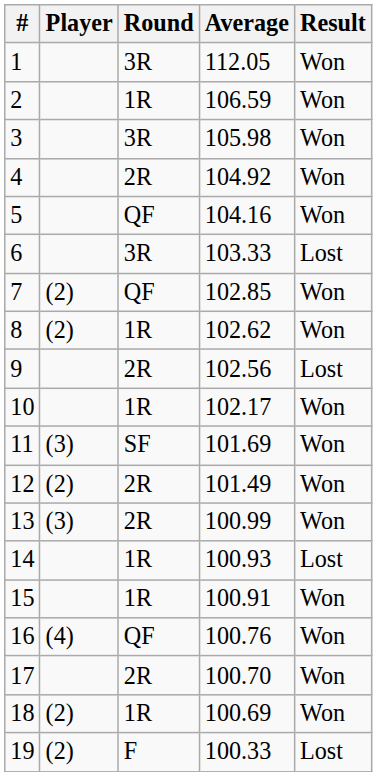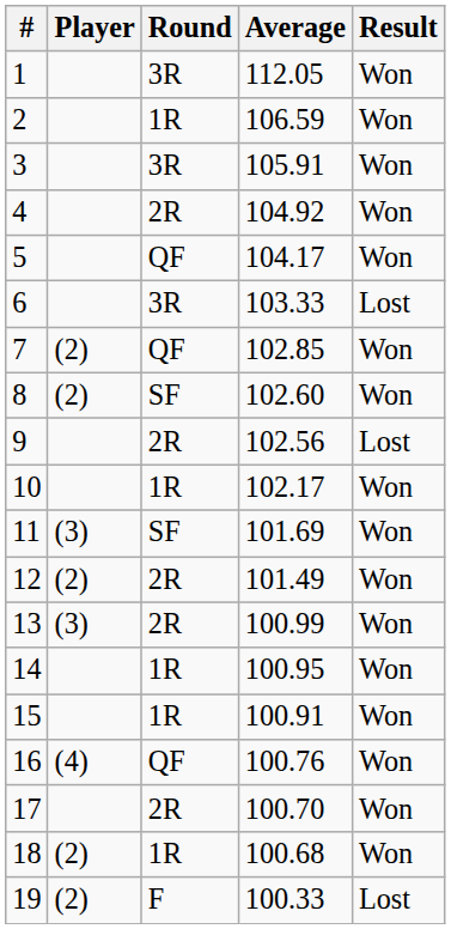 <table class ="wikitable sortable">
 <tr>
 <th>#</th>
 <th>Player</th>
 <th>Round</th>
 <th>Average</th>
 <th>Result</th>
 </tr>
 <tr>
 <td>1</td>
 <td></td>
 <td>3R</td>
 <td>112.05</td>
 <td>Won</td>
 </tr>
 <tr>
 <td>2</td>
 <td></td>
 <td>1R</td>
 <td>106.59</td>
 <td>Won</td>
 </tr>
 <tr>
 <td>3</td>
 <td></td>
 <td>3R</td>
-<td>105.98</td>
+<td>105.91</td>
 <td>Won</td>
 </tr>
 <tr>
 <td>4</td>
 <td></td>
 <td>2R</td>
 <td>104.92</td>
 <td>Won</td>
 </tr>
 <tr>
 <td>5</td>
 <td></td>
 <td>QF</td>
-<td>104.16</td>
+<td>104.17</td>
 <td>Won</td>
 </tr>
 <tr>
 <td>6</td>
 <td></td>
 <td>3R</td>
 <td>103.33</td>
 <td>Lost</td>
 </tr>
 <tr>
 <td>7</td>
 <td> (2)</td>
 <td>QF</td>
 <td>102.85</td>
 <td>Won</td>
 </tr>
 <tr>
 <td>8</td>
 <td> (2)</td>
-<td>1R</td>
-<td>102.62</td>
+<td>SF</td>
+<td>102.60</td>
 <td>Won</td>
 </tr>
 <tr>
 <td>9</td>
 <td></td>
 <td>2R</td>
 <td>102.56</td>
 <td>Lost</td>
 </tr>
 <tr>
 <td>10</td>
 <td></td>
 <td>1R</td>
 <td>102.17</td>
 <td>Won</td>
 </tr>
 <tr>
 <td>11</td>
 <td> (3)</td>
 <td>SF</td>
 <td>101.69</td>
 <td>Won</td>
 </tr>
 <tr>
 <td>12</td>
 <td> (2)</td>
 <td>2R</td>
 <td>101.49</td>
 <td>Won</td>
 </tr>
 <tr>
 <td>13</td>
 <td> (3)</td>
 <td>2R</td>
 <td>100.99</td>
 <td>Won</td>
 </tr>
 <tr>
 <td>14</td>
 <td></td>
 <td>1R</td>
-<td>100.93</td>
-<td>Lost</td>
+<td>100.95</td>
+<td>Won</td>
 </tr>
 <tr>
 <td>15</td>
 <td></td>
 <td>1R</td>
 <td>100.91</td>
 <td>Won</td>
 </tr>
 <tr>
 <td>16</td>
 <td> (4)</td>
 <td>QF</td>
 <td>100.76</td>
 <td>Won</td>
 </tr>
 <tr>
 <td>17</td>
 <td></td>
 <td>2R</td>
 <td>100.70</td>
 <td>Won</td>
 </tr>
 <tr>
 <td>18</td>
 <td> (2)</td>
 <td>1R</td>
-<td>100.69</td>
+<td>100.68</td>
 <td>Won</td>
 </tr>
 <tr>
 <td>19</td>
 <td> (2)</td>
 <td>F</td>
 <td>100.33</td>
 <td>Lost</td>
 </tr>
 </table>
